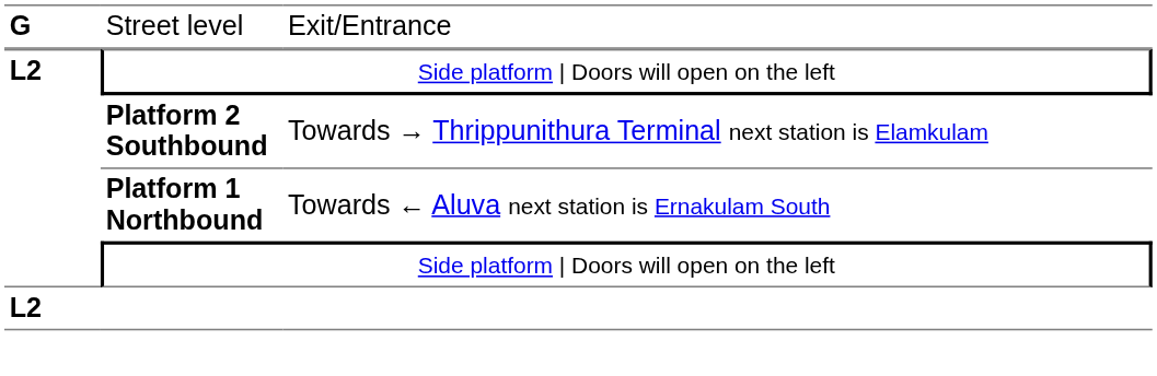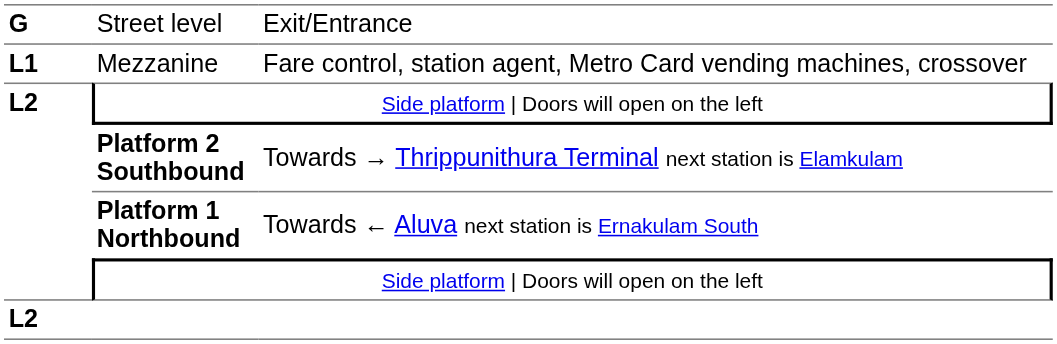 <table table border=0 cellspacing=0 cellpadding=3>
 <tr>
 <td style="border-bottom:solid 1px gray;border-top:solid 1px gray;" width=50 valign=top><strong>G</strong></td>
 <td style="border-top:solid 1px gray;border-bottom:solid 1px gray;" width=100 valign=top>Street level</td>
 <td style="border-top:solid 1px gray;border-bottom:solid 1px gray;" width=500 valign=top>Exit/Entrance</td>
+</tr>
+<tr>
+<td valign=top><strong>L1</strong></td>
+<td valign=top>Mezzanine</td>
+<td valign=top>Fare control, station agent, Metro Card vending machines, crossover<br></td>
 </tr>
 <tr>
 <td style="border-top:solid 1px gray;border-bottom:solid 1px gray;" width=50 rowspan=4 valign=top><strong>L2</strong></td>
 <td style="border-top:solid 1px gray;border-right:solid 2px black;border-left:solid 2px black;border-bottom:solid 2px black;text-align:center;" colspan=2><small><a href='#'>Side platform</a> | Doors will open on the left </small></td>
 </tr>
 <tr>
 <td style="border-bottom:solid 1px gray;" width=100><span><strong>Platform 2</strong><br><strong>Southbound</strong></span></td>
 <td style="border-bottom:solid 1px gray;" width=500>Towards → <a href='#'>Thrippunithura Terminal</a> <small>next station is <a href='#'>Elamkulam</a></small></td>
 </tr>
 <tr>
 <td><span><strong>Platform 1</strong><br><strong>Northbound</strong></span></td>
 <td>Towards ← <a href='#'>Aluva</a> <small>next station is <a href='#'>Ernakulam South</a></small></td>
 </tr>
 <tr>
 <td style="border-top:solid 2px black;border-right:solid 2px black;border-left:solid 2px black;border-bottom:solid 1px gray;" colspan=2  align=center><small><a href='#'>Side platform</a> | Doors will open on the left </small></td>
 </tr>
 <tr>
 <td style="border-bottom:solid 1px gray;" width=50 rowspan=2 valign=top><strong>L2</strong></td>
 <td style="border-bottom:solid 1px gray;" width=100></td>
 <td style="border-bottom:solid 1px gray;" width=500></td>
 </tr>
 <tr>
 </tr>
 </table>
